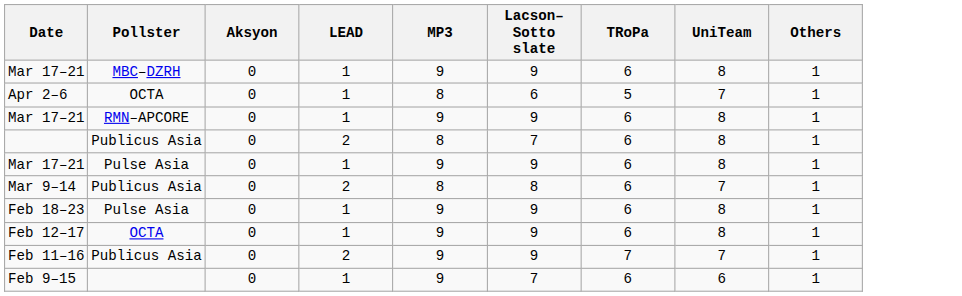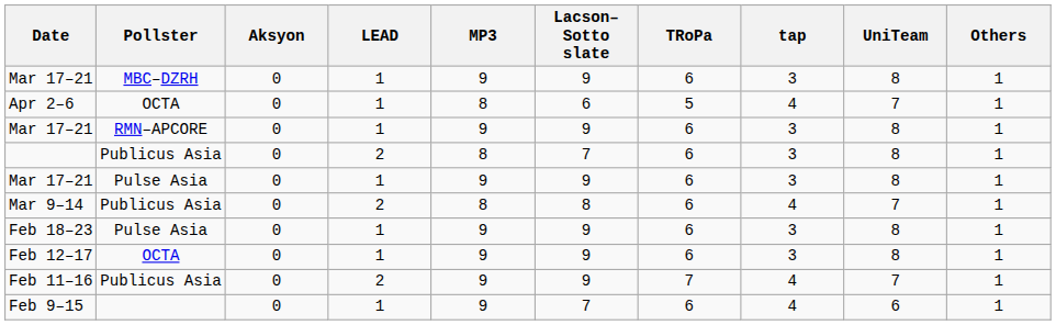 <table class="wikitable" style="text-align:center;">
 <tr>
 <th>Date</th>
 <th>Pollster</th>
 <th width="80px">Aksyon</th>
 <th width="80px">LEAD</th>
 <th width="80px">MP3</th>
 <th width="80px">Lacson–Sotto slate</th>
 <th width="80px">TRoPa</th>
+<th width="80px">tap</th>
 <th width="80px">UniTeam</th>
 <th width="80px">Others</th>
 </tr>
 <tr>
 <td align=left>Mar 17–21</td>
 <td><a href='#'>MBC</a>–<a href='#'>DZRH</a></td>
 <td>0</td>
 <td>1</td>
 <td>9</td>
 <td>9</td>
 <td>6</td>
+<td>3</td>
 <td>8</td>
 <td>1</td>
 </tr>
 <tr>
 <td align=left>Apr 2–6</td>
 <td>OCTA</td>
 <td>0</td>
 <td>1</td>
 <td>8</td>
 <td>6</td>
 <td>5</td>
+<td>4</td>
 <td>7</td>
 <td>1</td>
 </tr>
 <tr>
 <td align=left>Mar 17–21</td>
 <td><a href='#'>RMN</a>–APCORE</td>
 <td>0</td>
 <td>1</td>
 <td>9</td>
 <td>9</td>
 <td>6</td>
+<td>3</td>
 <td>8</td>
 <td>1</td>
 </tr>
 <tr>
 <td align=left></td>
 <td>Publicus Asia</td>
 <td>0</td>
 <td>2</td>
 <td>8</td>
 <td>7</td>
 <td>6</td>
+<td>3</td>
 <td>8</td>
 <td>1</td>
 </tr>
 <tr>
 <td align=left>Mar 17–21</td>
 <td>Pulse Asia</td>
 <td>0</td>
 <td>1</td>
 <td>9</td>
 <td>9</td>
 <td>6</td>
+<td>3</td>
 <td>8</td>
 <td>1</td>
 </tr>
 <tr>
 <td align=left>Mar 9–14</td>
 <td>Publicus Asia</td>
 <td>0</td>
 <td>2</td>
 <td>8</td>
 <td>8</td>
 <td>6</td>
+<td>4</td>
 <td>7</td>
 <td>1</td>
 </tr>
 <tr>
 <td align=left>Feb 18–23</td>
 <td>Pulse Asia</td>
 <td>0</td>
 <td>1</td>
 <td>9</td>
 <td>9</td>
 <td>6</td>
+<td>3</td>
 <td>8</td>
 <td>1</td>
 </tr>
 <tr>
 <td align=left>Feb 12–17</td>
 <td><a href='#'>OCTA</a></td>
 <td>0</td>
 <td>1</td>
 <td>9</td>
 <td>9</td>
 <td>6</td>
+<td>3</td>
 <td>8</td>
 <td>1</td>
 </tr>
 <tr>
 <td align=left>Feb 11–16</td>
 <td align=left>Publicus Asia</td>
 <td>0</td>
 <td>2</td>
 <td>9</td>
 <td>9</td>
 <td>7</td>
+<td>4</td>
 <td>7</td>
 <td>1</td>
 </tr>
 <tr>
 <td align=left>Feb 9–15</td>
 <td align=left></td>
 <td>0</td>
 <td>1</td>
 <td>9</td>
 <td>7</td>
 <td>6</td>
+<td>4</td>
 <td>6</td>
 <td>1</td>
 </tr>
 </table>
